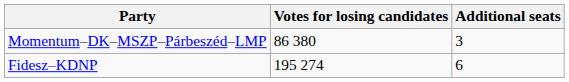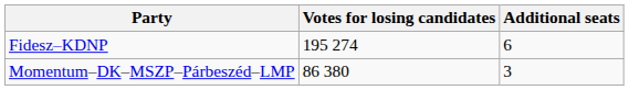 <table class="wikitable">
 <tr>
 <th>Party</th>
 <th>Votes for losing candidates</th>
 <th>Additional seats</th>
 </tr>
 <tr>
+<td><a href='#'>Fidesz–KDNP</a></td>
+<td>195 274</td>
+<td>6</td>
+</tr>
+<tr>
 <td><a href='#'>Momentum</a>–<a href='#'>DK</a>–<a href='#'>MSZP</a>–<a href='#'>Párbeszéd</a>–<a href='#'>LMP</a></td>
 <td>86 380</td>
 <td>3</td>
 </tr>
-<tr>
-<td><a href='#'>Fidesz–KDNP</a></td>
-<td>195 274</td>
-<td>6</td>
-</tr>
 </table>
